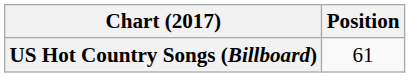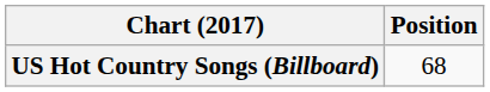 <table class="wikitable plainrowheaders" style="text-align:center">
 <tr>
 <th scope="col">Chart (2017)</th>
 <th scope="col">Position</th>
 </tr>
 <tr>
 <th scope="row">US Hot Country Songs (<em>Billboard</em>)</th>
-<td>61</td>
+<td>68</td>
 </tr>
 </table>
